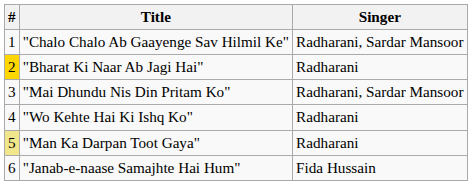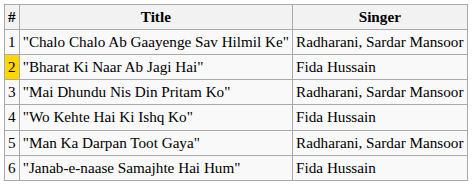 <table class="wikitable" style="font-size:95%;">
 <tr>
 <th>#</th>
 <th>Title</th>
 <th>Singer</th>
 </tr>
 <tr>
 <td>1</td>
 <td>"Chalo Chalo Ab Gaayenge Sav Hilmil Ke"</td>
 <td>Radharani, Sardar Mansoor</td>
 </tr>
 <tr>
 <td style="background: gold;">2</td>
 <td>"Bharat Ki Naar Ab Jagi Hai"</td>
-<td>Radharani</td>
+<td>Fida Hussain</td>
 </tr>
 <tr>
 <td>3</td>
 <td>"Mai Dhundu Nis Din Pritam Ko"</td>
 <td>Radharani, Sardar Mansoor</td>
 </tr>
 <tr>
 <td>4</td>
 <td>"Wo Kehte Hai Ki Ishq Ko"</td>
-<td>Radharani</td>
+<td>Fida Hussain</td>
 </tr>
 <tr>
-<td style="background: khaki;">5</td>
+<td>5</td>
 <td>"Man Ka Darpan Toot Gaya"</td>
-<td>Radharani</td>
+<td>Radharani, Sardar Mansoor</td>
 </tr>
 <tr>
 <td>6</td>
 <td>"Janab-e-naase Samajhte Hai Hum"</td>
 <td>Fida Hussain</td>
 </tr>
 <tr>
 </tr>
 </table>
